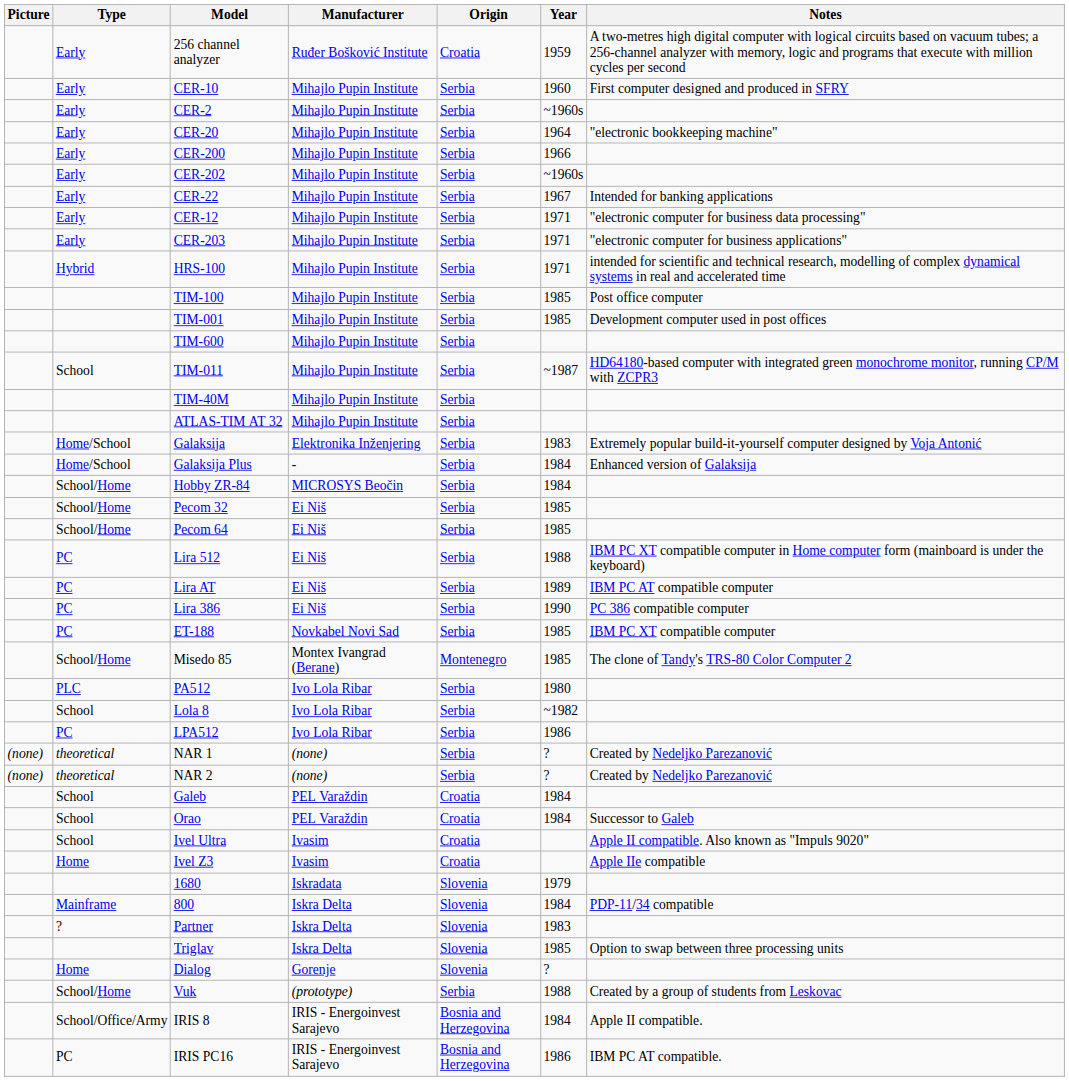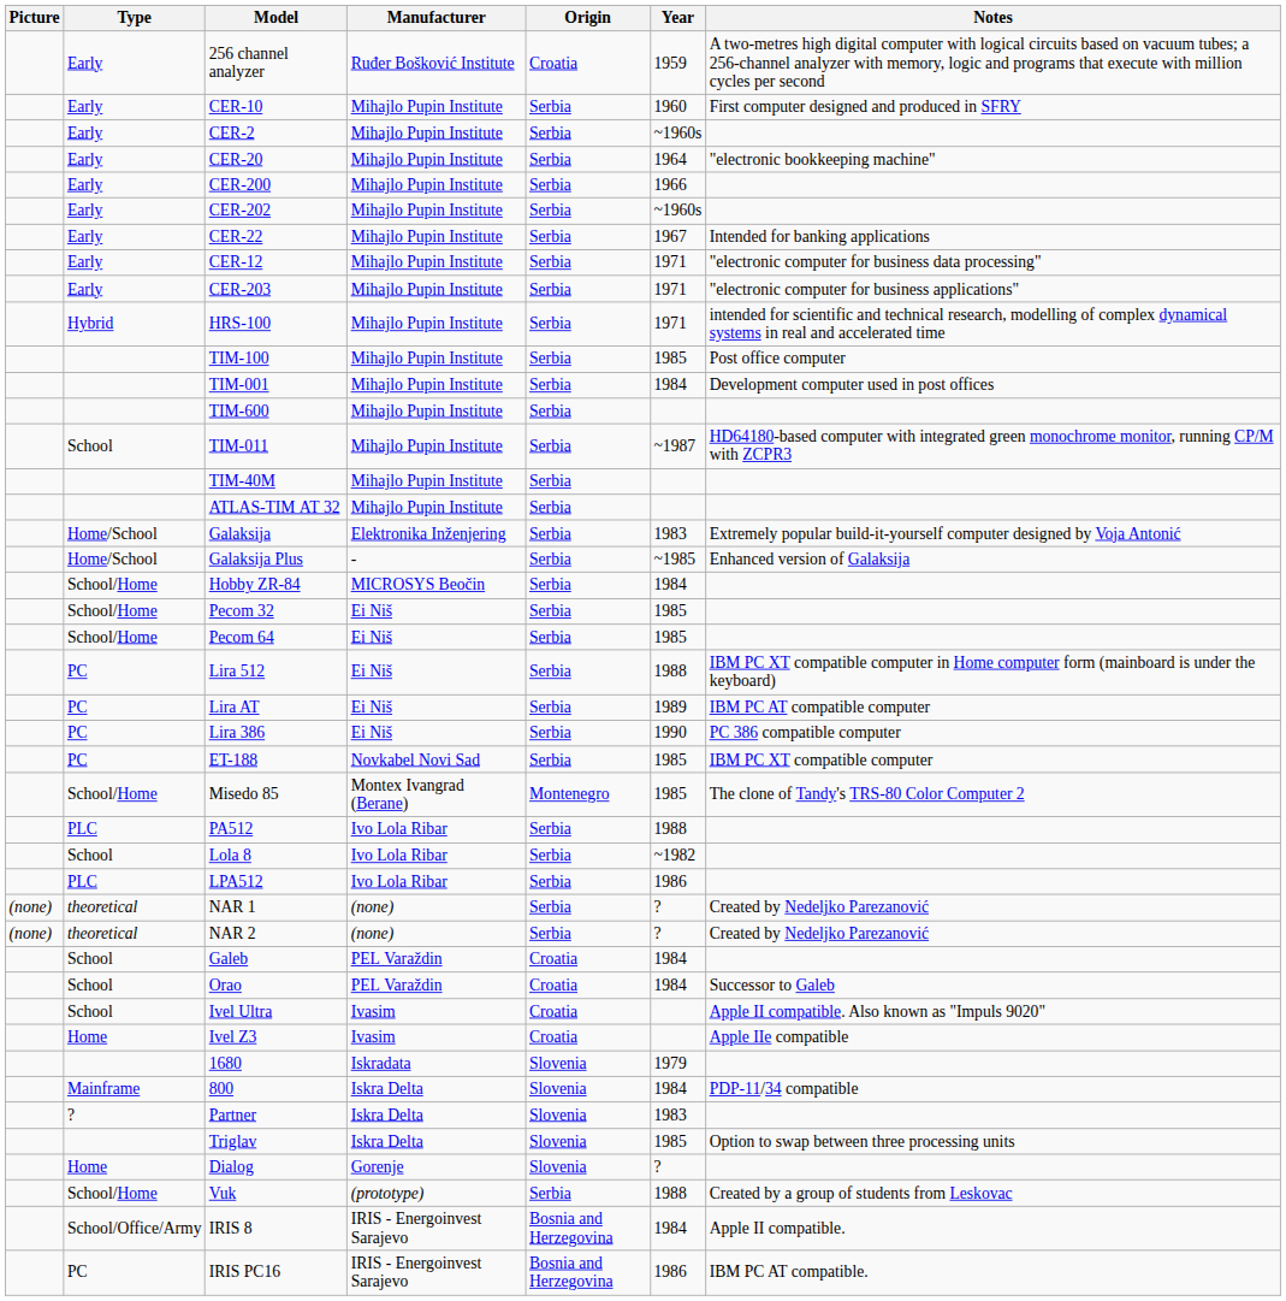 <table class="wikitable">
 <tr>
 <th>Picture</th>
 <th>Type</th>
 <th>Model</th>
 <th>Manufacturer</th>
 <th>Origin</th>
 <th>Year</th>
 <th>Notes</th>
 </tr>
 <tr>
 <td></td>
 <td><a href='#'>Early</a></td>
 <td>256 channel analyzer</td>
 <td><a href='#'>Ruđer Bošković Institute</a></td>
 <td><a href='#'>Croatia</a></td>
 <td>1959</td>
 <td>A two-metres high digital computer with logical circuits based on vacuum tubes; a 256-channel analyzer with memory, logic and programs that execute with million cycles per second</td>
 </tr>
 <tr>
 <td></td>
 <td><a href='#'>Early</a></td>
 <td><a href='#'>CER-10</a></td>
 <td><a href='#'>Mihajlo Pupin Institute</a></td>
 <td><a href='#'>Serbia</a></td>
 <td>1960</td>
 <td>First computer designed and produced in <a href='#'>SFRY</a></td>
 </tr>
 <tr>
 <td></td>
 <td><a href='#'>Early</a></td>
 <td><a href='#'>CER-2</a></td>
 <td><a href='#'>Mihajlo Pupin Institute</a></td>
 <td><a href='#'>Serbia</a></td>
 <td>~1960s</td>
 <td></td>
 </tr>
 <tr>
 <td></td>
 <td><a href='#'>Early</a></td>
 <td><a href='#'>CER-20</a></td>
 <td><a href='#'>Mihajlo Pupin Institute</a></td>
 <td><a href='#'>Serbia</a></td>
 <td>1964</td>
 <td>"electronic bookkeeping machine"</td>
 </tr>
 <tr>
 <td></td>
 <td><a href='#'>Early</a></td>
 <td><a href='#'>CER-200</a></td>
 <td><a href='#'>Mihajlo Pupin Institute</a></td>
 <td><a href='#'>Serbia</a></td>
 <td>1966</td>
 <td></td>
 </tr>
 <tr>
 <td></td>
 <td><a href='#'>Early</a></td>
 <td><a href='#'>CER-202</a></td>
 <td><a href='#'>Mihajlo Pupin Institute</a></td>
 <td><a href='#'>Serbia</a></td>
 <td>~1960s</td>
 <td></td>
 </tr>
 <tr>
 <td><br></td>
 <td><a href='#'>Early</a></td>
 <td><a href='#'>CER-22</a></td>
 <td><a href='#'>Mihajlo Pupin Institute</a></td>
 <td><a href='#'>Serbia</a></td>
 <td>1967</td>
 <td>Intended for banking applications</td>
 </tr>
 <tr>
 <td></td>
 <td><a href='#'>Early</a></td>
 <td><a href='#'>CER-12</a></td>
 <td><a href='#'>Mihajlo Pupin Institute</a></td>
 <td><a href='#'>Serbia</a></td>
 <td>1971</td>
 <td>"electronic computer for business data processing"</td>
 </tr>
 <tr>
 <td></td>
 <td><a href='#'>Early</a></td>
 <td><a href='#'>CER-203</a></td>
 <td><a href='#'>Mihajlo Pupin Institute</a></td>
 <td><a href='#'>Serbia</a></td>
 <td>1971</td>
 <td>"electronic computer for business applications"</td>
 </tr>
 <tr>
 <td></td>
 <td><a href='#'>Hybrid</a></td>
 <td><a href='#'>HRS-100</a></td>
 <td><a href='#'>Mihajlo Pupin Institute</a></td>
 <td><a href='#'>Serbia</a></td>
 <td>1971</td>
 <td>intended for scientific and technical research, modelling of complex <a href='#'>dynamical systems</a> in real and accelerated time</td>
 </tr>
 <tr>
 <td></td>
 <td></td>
 <td><a href='#'>TIM-100</a></td>
 <td><a href='#'>Mihajlo Pupin Institute</a></td>
 <td><a href='#'>Serbia</a></td>
 <td>1985</td>
 <td>Post office computer</td>
 </tr>
 <tr>
 <td></td>
 <td></td>
 <td><a href='#'>TIM-001</a></td>
 <td><a href='#'>Mihajlo Pupin Institute</a></td>
 <td><a href='#'>Serbia</a></td>
-<td>1985</td>
+<td>1984</td>
 <td>Development computer used in post offices</td>
 </tr>
 <tr>
 <td></td>
 <td></td>
 <td><a href='#'>TIM-600</a></td>
 <td><a href='#'>Mihajlo Pupin Institute</a></td>
 <td><a href='#'>Serbia</a></td>
 <td></td>
 <td></td>
 </tr>
 <tr>
 <td></td>
 <td>School</td>
 <td><a href='#'>TIM-011</a></td>
 <td><a href='#'>Mihajlo Pupin Institute</a></td>
 <td><a href='#'>Serbia</a></td>
 <td>~1987</td>
 <td><a href='#'>HD64180</a>-based computer with integrated green <a href='#'>monochrome monitor</a>, running <a href='#'>CP/M</a> with <a href='#'>ZCPR3</a></td>
 </tr>
 <tr>
 <td></td>
 <td></td>
 <td><a href='#'>TIM-40M</a></td>
 <td><a href='#'>Mihajlo Pupin Institute</a></td>
 <td><a href='#'>Serbia</a></td>
 <td></td>
 <td></td>
 </tr>
 <tr>
 <td></td>
 <td></td>
 <td><a href='#'>ATLAS‑TIM AT 32</a></td>
 <td><a href='#'>Mihajlo Pupin Institute</a></td>
 <td><a href='#'>Serbia</a></td>
 <td></td>
 <td></td>
 </tr>
 <tr>
 <td></td>
 <td><a href='#'>Home</a>/School</td>
 <td><a href='#'>Galaksija</a></td>
 <td><a href='#'>Elektronika Inženjering</a></td>
 <td><a href='#'>Serbia</a></td>
 <td>1983</td>
 <td>Extremely popular build-it-yourself computer designed by <a href='#'>Voja Antonić</a></td>
 </tr>
 <tr>
 <td></td>
 <td><a href='#'>Home</a>/School</td>
 <td><a href='#'>Galaksija Plus</a></td>
 <td>-</td>
 <td><a href='#'>Serbia</a></td>
-<td>1984</td>
+<td>~1985</td>
 <td>Enhanced version of <a href='#'>Galaksija</a></td>
 </tr>
 <tr>
 <td></td>
 <td>School/<a href='#'>Home</a></td>
 <td><a href='#'>Hobby ZR-84</a></td>
 <td><a href='#'>MICROSYS Beočin</a></td>
 <td><a href='#'>Serbia</a></td>
 <td>1984</td>
 <td></td>
 </tr>
 <tr>
 <td></td>
 <td>School/<a href='#'>Home</a></td>
 <td><a href='#'>Pecom 32</a></td>
 <td><a href='#'>Ei Niš</a></td>
 <td><a href='#'>Serbia</a></td>
 <td>1985</td>
 <td></td>
 </tr>
 <tr>
 <td></td>
 <td>School/<a href='#'>Home</a></td>
 <td><a href='#'>Pecom 64</a></td>
 <td><a href='#'>Ei Niš</a></td>
 <td><a href='#'>Serbia</a></td>
 <td>1985</td>
 <td></td>
 </tr>
 <tr>
 <td></td>
 <td><a href='#'>PC</a></td>
 <td><a href='#'>Lira 512</a></td>
 <td><a href='#'>Ei Niš</a></td>
 <td><a href='#'>Serbia</a></td>
 <td>1988</td>
 <td><a href='#'>IBM PC XT</a> compatible computer in <a href='#'>Home computer</a> form (mainboard is under the keyboard)</td>
 </tr>
 <tr>
 <td></td>
 <td><a href='#'>PC</a></td>
 <td><a href='#'>Lira AT</a></td>
 <td><a href='#'>Ei Niš</a></td>
 <td><a href='#'>Serbia</a></td>
 <td>1989</td>
 <td><a href='#'>IBM PC AT</a> compatible computer</td>
 </tr>
 <tr>
 <td></td>
 <td><a href='#'>PC</a></td>
 <td><a href='#'>Lira 386</a></td>
 <td><a href='#'>Ei Niš</a></td>
 <td><a href='#'>Serbia</a></td>
 <td>1990</td>
 <td><a href='#'>PC 386</a> compatible computer</td>
 </tr>
 <tr>
 <td></td>
 <td><a href='#'>PC</a></td>
 <td><a href='#'>ET-188</a></td>
 <td><a href='#'>Novkabel Novi Sad</a></td>
 <td><a href='#'>Serbia</a></td>
 <td>1985</td>
 <td><a href='#'>IBM PC XT</a> compatible computer</td>
 </tr>
 <tr>
 <td></td>
 <td>School/<a href='#'>Home</a></td>
 <td>Misedo 85</td>
 <td>Montex Ivangrad (<a href='#'>Berane</a>)</td>
 <td><a href='#'>Montenegro</a></td>
 <td>1985</td>
 <td>The clone of <a href='#'>Tandy</a>'s <a href='#'>TRS-80 Color Computer 2</a></td>
 </tr>
 <tr>
 <td></td>
 <td><a href='#'>PLC</a></td>
 <td><a href='#'>PA512</a></td>
 <td><a href='#'>Ivo Lola Ribar</a></td>
 <td><a href='#'>Serbia</a></td>
-<td>1980</td>
+<td>1988</td>
 <td></td>
 </tr>
 <tr>
 <td></td>
 <td>School</td>
 <td><a href='#'>Lola 8</a></td>
 <td><a href='#'>Ivo Lola Ribar</a></td>
 <td><a href='#'>Serbia</a></td>
 <td>~1982</td>
 <td></td>
 </tr>
 <tr>
 <td></td>
-<td><a href='#'>PC</a></td>
+<td><a href='#'>PLC</a></td>
 <td><a href='#'>LPA512</a></td>
 <td><a href='#'>Ivo Lola Ribar</a></td>
 <td><a href='#'>Serbia</a></td>
 <td>1986</td>
 <td></td>
 </tr>
 <tr>
 <td><em>(none)</em></td>
 <td><em>theoretical</em></td>
 <td>NAR 1</td>
 <td><em>(none)</em></td>
 <td><a href='#'>Serbia</a></td>
 <td>?</td>
 <td>Created by <a href='#'>Nedeljko Parezanović</a></td>
 </tr>
 <tr>
 <td><em>(none)</em></td>
 <td><em>theoretical</em></td>
 <td>NAR 2</td>
 <td><em>(none)</em></td>
 <td><a href='#'>Serbia</a></td>
 <td>?</td>
 <td>Created by <a href='#'>Nedeljko Parezanović</a></td>
 </tr>
 <tr>
 <td></td>
 <td>School</td>
 <td><a href='#'>Galeb</a></td>
 <td><a href='#'>PEL Varaždin</a></td>
 <td><a href='#'>Croatia</a></td>
 <td>1984</td>
 <td></td>
 </tr>
 <tr>
 <td></td>
 <td>School</td>
 <td><a href='#'>Orao</a></td>
 <td><a href='#'>PEL Varaždin</a></td>
 <td><a href='#'>Croatia</a></td>
 <td>1984</td>
 <td>Successor to <a href='#'>Galeb</a></td>
 </tr>
 <tr>
 <td></td>
 <td>School</td>
 <td><a href='#'>Ivel Ultra</a></td>
 <td><a href='#'>Ivasim</a></td>
 <td><a href='#'>Croatia</a></td>
 <td></td>
 <td><a href='#'>Apple II compatible</a>. Also known as "Impuls 9020"</td>
 </tr>
 <tr>
 <td></td>
 <td><a href='#'>Home</a></td>
 <td><a href='#'>Ivel Z3</a></td>
 <td><a href='#'>Ivasim</a></td>
 <td><a href='#'>Croatia</a></td>
 <td></td>
 <td><a href='#'>Apple IIe</a> compatible</td>
 </tr>
 <tr>
 <td></td>
 <td></td>
 <td><a href='#'>1680</a></td>
 <td><a href='#'>Iskradata</a></td>
 <td><a href='#'>Slovenia</a></td>
 <td>1979</td>
 <td></td>
 </tr>
 <tr>
 <td></td>
 <td><a href='#'>Mainframe</a></td>
 <td><a href='#'>800</a></td>
 <td><a href='#'>Iskra Delta</a></td>
 <td><a href='#'>Slovenia</a></td>
 <td>1984</td>
 <td><a href='#'>PDP-11</a>/<a href='#'>34</a> compatible</td>
 </tr>
 <tr>
 <td></td>
 <td>?</td>
 <td><a href='#'>Partner</a></td>
 <td><a href='#'>Iskra Delta</a></td>
 <td><a href='#'>Slovenia</a></td>
 <td>1983</td>
 <td></td>
 </tr>
 <tr>
 <td></td>
 <td></td>
 <td><a href='#'>Triglav</a></td>
 <td><a href='#'>Iskra Delta</a></td>
 <td><a href='#'>Slovenia</a></td>
 <td>1985</td>
 <td>Option to swap between three processing units</td>
 </tr>
 <tr>
 <td></td>
 <td><a href='#'>Home</a></td>
 <td><a href='#'>Dialog</a></td>
 <td><a href='#'>Gorenje</a></td>
 <td><a href='#'>Slovenia</a></td>
 <td>?</td>
 <td></td>
 </tr>
 <tr>
 <td></td>
 <td>School/<a href='#'>Home</a></td>
 <td><a href='#'>Vuk</a></td>
 <td><em>(prototype)</em></td>
 <td><a href='#'>Serbia</a></td>
 <td>1988</td>
 <td>Created by a group of students from <a href='#'>Leskovac</a></td>
 </tr>
 <tr>
 <td></td>
 <td>School/Office/Army</td>
 <td>IRIS 8</td>
 <td>IRIS - Energoinvest Sarajevo</td>
 <td><a href='#'>Bosnia and Herzegovina</a></td>
 <td>1984</td>
 <td>Apple II compatible.</td>
 </tr>
 <tr>
 <td></td>
 <td>PC</td>
 <td>IRIS PC16</td>
 <td>IRIS - Energoinvest Sarajevo</td>
 <td><a href='#'>Bosnia and Herzegovina</a></td>
 <td>1986</td>
 <td>IBM PC AT compatible.</td>
 </tr>
 </table>
